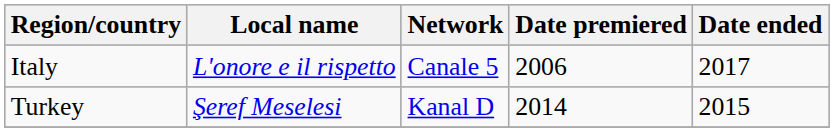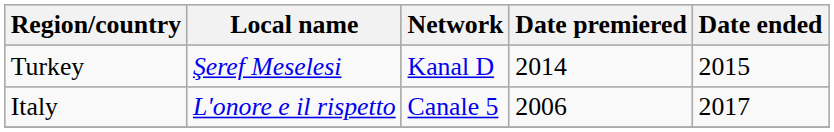 <table class="wikitable">
 <tr>
 <th>Region/country</th>
 <th>Local name</th>
 <th>Network</th>
 <th>Date premiered</th>
 <th>Date ended</th>
 </tr>
 <tr>
+<td>Turkey</td>
+<td><em><a href='#'>Şeref Meselesi</a></em></td>
+<td><a href='#'>Kanal D</a></td>
+<td>2014</td>
+<td>2015</td>
+</tr>
+<tr>
 <td>Italy</td>
 <td><em><a href='#'>L'onore e il rispetto</a></em></td>
 <td><a href='#'>Canale 5</a></td>
 <td>2006</td>
 <td>2017</td>
 </tr>
 <tr>
-<td>Turkey</td>
-<td><em><a href='#'>Şeref Meselesi</a></em></td>
-<td><a href='#'>Kanal D</a></td>
-<td>2014</td>
-<td>2015</td>
-</tr>
-<tr>
 </tr>
 </table>
